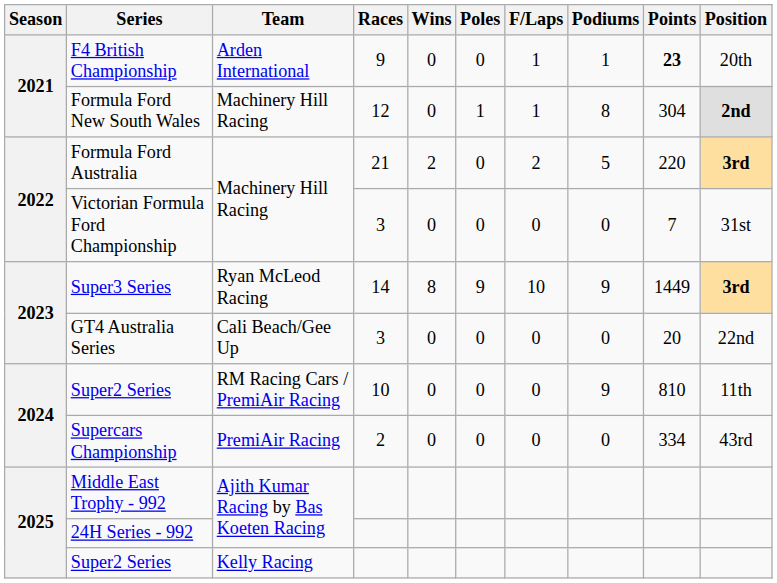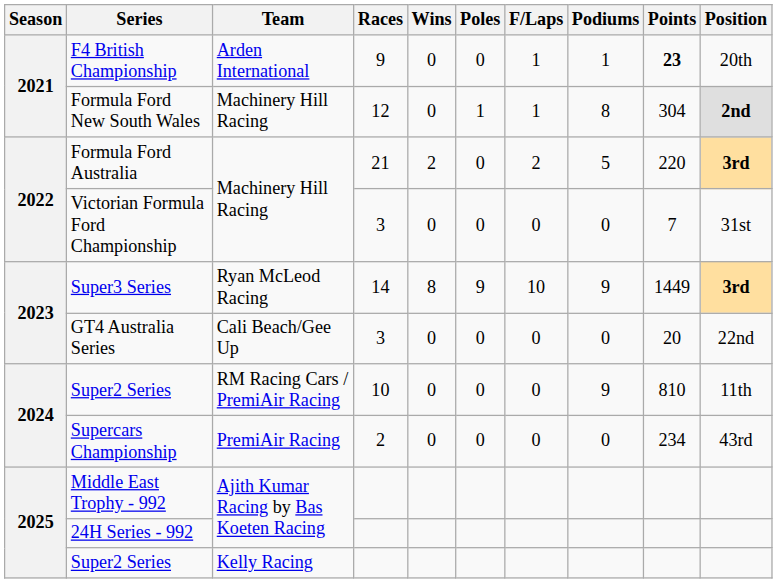 <table class="wikitable" style="font-size: 90%; text-align:center">
 <tr>
 <th>Season</th>
 <th>Series</th>
 <th>Team</th>
 <th>Races</th>
 <th>Wins</th>
 <th>Poles</th>
 <th>F/Laps</th>
 <th>Podiums</th>
 <th>Points</th>
 <th>Position</th>
 </tr>
 <tr>
 <th rowspan=2>2021</th>
 <td align=left><a href='#'>F4 British Championship</a></td>
 <td align=left><a href='#'>Arden International</a></td>
 <td>9</td>
 <td>0</td>
 <td>0</td>
 <td>1</td>
 <td>1</td>
 <td><strong>23</strong></td>
 <td align="center">20th</td>
 </tr>
 <tr>
 <td align=left>Formula Ford New South Wales</td>
 <td align=left>Machinery Hill Racing</td>
 <td>12</td>
 <td>0</td>
 <td>1</td>
 <td>1</td>
 <td>8</td>
 <td>304</td>
 <td style="background: #dfdfdf" align="center"><strong>2nd</strong></td>
 </tr>
 <tr>
 <th rowspan="2">2022</th>
 <td align=left>Formula Ford Australia</td>
 <td rowspan="2" align=left>Machinery Hill Racing</td>
 <td>21</td>
 <td>2</td>
 <td>0</td>
 <td>2</td>
 <td>5</td>
 <td>220</td>
 <td style="background: #ffdf9f" align="center"><strong>3rd</strong></td>
 </tr>
 <tr>
 <td align=left>Victorian Formula Ford Championship</td>
 <td>3</td>
 <td>0</td>
 <td>0</td>
 <td>0</td>
 <td>0</td>
 <td>7</td>
 <td>31st</td>
 </tr>
 <tr>
 <th rowspan="2">2023</th>
 <td align=left><a href='#'>Super3 Series</a></td>
 <td align=left>Ryan McLeod Racing</td>
 <td>14</td>
 <td>8</td>
 <td>9</td>
 <td>10</td>
 <td>9</td>
 <td>1449</td>
 <td style="background: #ffdf9f" align="center"><strong>3rd</strong></td>
 </tr>
 <tr>
 <td align=left>GT4 Australia Series</td>
 <td align=left>Cali Beach/Gee Up</td>
 <td>3</td>
 <td>0</td>
 <td>0</td>
 <td>0</td>
 <td>0</td>
 <td>20</td>
 <td align="center">22nd</td>
 </tr>
 <tr>
 <th rowspan="2">2024</th>
 <td align=left><a href='#'>Super2 Series</a></td>
 <td align=left>RM Racing Cars / <a href='#'>PremiAir Racing</a></td>
 <td>10</td>
 <td>0</td>
 <td>0</td>
 <td>0</td>
 <td>9</td>
 <td>810</td>
 <td align="center">11th</td>
 </tr>
 <tr>
 <td align=left><a href='#'>Supercars Championship</a></td>
 <td align=left><a href='#'>PremiAir Racing</a></td>
 <td>2</td>
 <td>0</td>
 <td>0</td>
 <td>0</td>
 <td>0</td>
-<td>334</td>
+<td>234</td>
 <td align="center">43rd</td>
 </tr>
 <tr>
 <th rowspan="3">2025</th>
 <td align=left><a href='#'>Middle East Trophy - 992</a></td>
 <td rowspan="2" align=left><a href='#'>Ajith Kumar Racing</a> by <a href='#'>Bas Koeten Racing</a></td>
 <td></td>
 <td></td>
 <td></td>
 <td></td>
 <td></td>
 <td></td>
 <td></td>
 </tr>
 <tr>
 <td align=left><a href='#'>24H Series - 992</a></td>
 <td></td>
 <td></td>
 <td></td>
 <td></td>
 <td></td>
 <td></td>
 <td></td>
 </tr>
 <tr>
 <td align=left><a href='#'>Super2 Series</a></td>
 <td align=left><a href='#'>Kelly Racing</a></td>
 <td></td>
 <td></td>
 <td></td>
 <td></td>
 <td></td>
 <td></td>
 <td></td>
 </tr>
 </table>
